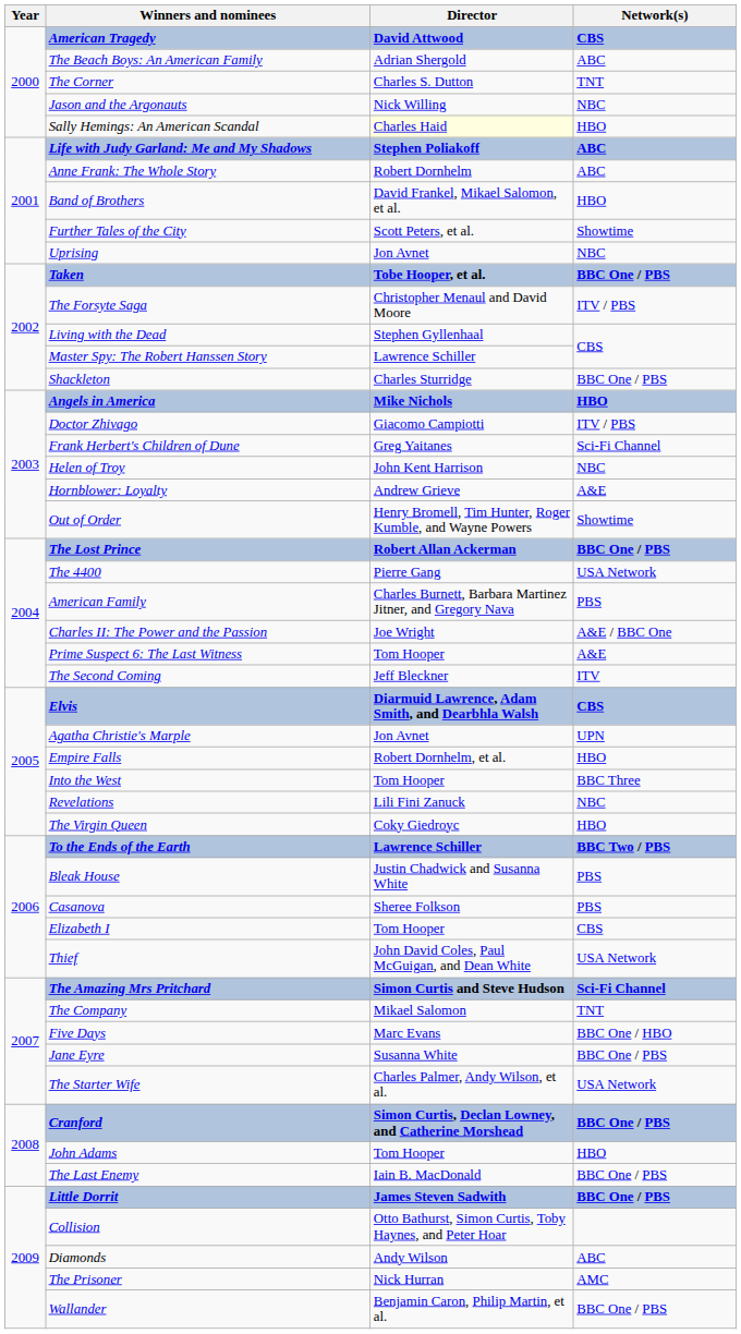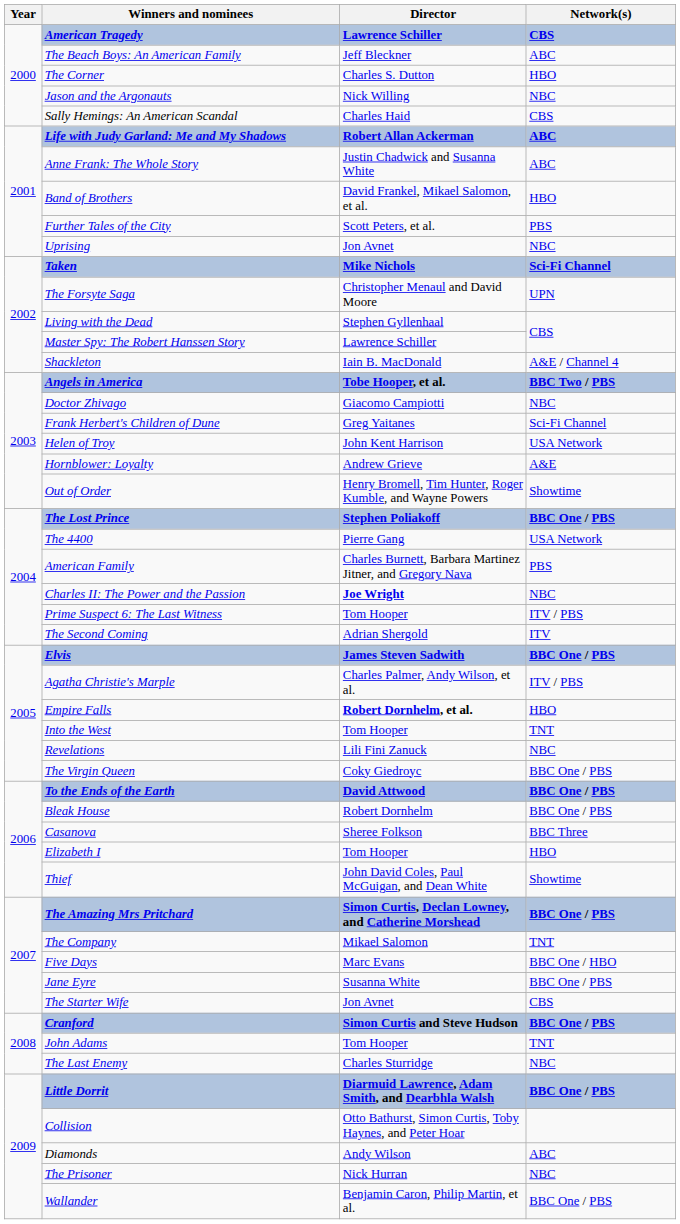 <table class="wikitable" width="95%" cellpadding="5">
 <tr>
 <th style="width:5%;">Year</th>
 <th style="width:40%;">Winners and nominees</th>
 <th style="width:25%;">Director</th>
 <th style="width:20%;">Network(s)</th>
 </tr>
 <tr>
 <td rowspan="5" style="text-align:center;"><a href='#'>2000</a></td>
 <td style="background:#B0C4DE;"><strong><em><a href='#'>American Tragedy</a></em></strong></td>
-<td style="background:#B0C4DE;"><strong><a href='#'>David Attwood</a></strong></td>
+<td style="background:#B0C4DE;"><strong><a href='#'>Lawrence Schiller</a></strong></td>
 <td style="background:#B0C4DE;"><strong><a href='#'>CBS</a></strong></td>
 </tr>
 <tr>
 <td><em><a href='#'>The Beach Boys: An American Family</a></em></td>
-<td><a href='#'>Adrian Shergold</a></td>
+<td><a href='#'>Jeff Bleckner</a></td>
 <td><a href='#'>ABC</a></td>
 </tr>
 <tr>
 <td><em><a href='#'>The Corner</a></em></td>
 <td><a href='#'>Charles S. Dutton</a></td>
-<td><a href='#'>TNT</a></td>
+<td><a href='#'>HBO</a></td>
 </tr>
 <tr>
 <td><em><a href='#'>Jason and the Argonauts</a></em></td>
 <td><a href='#'>Nick Willing</a></td>
 <td><a href='#'>NBC</a></td>
 </tr>
 <tr>
 <td><em>Sally Hemings: An American Scandal</em></td>
-<td style="background: lightyellow;"><a href='#'>Charles Haid</a></td>
-<td><a href='#'>HBO</a></td>
+<td><a href='#'>Charles Haid</a></td>
+<td><a href='#'>CBS</a></td>
 </tr>
 <tr>
 <td rowspan="5" style="text-align:center;"><a href='#'>2001</a></td>
 <td style="background:#B0C4DE;"><strong><em><a href='#'>Life with Judy Garland: Me and My Shadows</a></em></strong></td>
-<td style="background:#B0C4DE;"><strong><a href='#'>Stephen Poliakoff</a></strong></td>
+<td style="background:#B0C4DE;"><strong><a href='#'>Robert Allan Ackerman</a></strong></td>
 <td style="background:#B0C4DE;"><strong><a href='#'>ABC</a></strong></td>
 </tr>
 <tr>
 <td><em><a href='#'>Anne Frank: The Whole Story</a></em></td>
-<td><a href='#'>Robert Dornhelm</a></td>
+<td><a href='#'>Justin Chadwick</a> and <a href='#'>Susanna White</a></td>
 <td><a href='#'>ABC</a></td>
 </tr>
 <tr>
 <td><em><a href='#'>Band of Brothers</a></em></td>
 <td><a href='#'>David Frankel</a>, <a href='#'>Mikael Salomon</a>, et al.</td>
 <td><a href='#'>HBO</a></td>
 </tr>
 <tr>
 <td><em><a href='#'>Further Tales of the City</a></em></td>
 <td><a href='#'>Scott Peters</a>, et al.</td>
-<td><a href='#'>Showtime</a></td>
+<td><a href='#'>PBS</a></td>
 </tr>
 <tr>
 <td><em><a href='#'>Uprising</a></em></td>
 <td><a href='#'>Jon Avnet</a></td>
 <td><a href='#'>NBC</a></td>
 </tr>
 <tr>
 <td rowspan="5" style="text-align:center;"><a href='#'>2002</a></td>
 <td style="background:#B0C4DE;"><strong><em><a href='#'>Taken</a></em></strong></td>
-<td style="background:#B0C4DE;"><strong><a href='#'>Tobe Hooper</a>, et al.</strong></td>
-<td style="background:#B0C4DE;"><strong><a href='#'>BBC One</a> / <a href='#'>PBS</a></strong></td>
+<td style="background:#B0C4DE;"><strong><a href='#'>Mike Nichols</a></strong></td>
+<td style="background:#B0C4DE;"><strong><a href='#'>Sci-Fi Channel</a></strong></td>
 </tr>
 <tr>
 <td><em><a href='#'>The Forsyte Saga</a></em></td>
 <td><a href='#'>Christopher Menaul</a> and David Moore</td>
-<td><a href='#'>ITV</a> / <a href='#'>PBS</a></td>
+<td><a href='#'>UPN</a></td>
 </tr>
 <tr>
 <td><em><a href='#'>Living with the Dead</a></em></td>
 <td><a href='#'>Stephen Gyllenhaal</a></td>
 <td rowspan="2"><a href='#'>CBS</a></td>
 </tr>
 <tr>
 <td><em><a href='#'>Master Spy: The Robert Hanssen Story</a></em></td>
 <td><a href='#'>Lawrence Schiller</a></td>
 </tr>
 <tr>
 <td><em><a href='#'>Shackleton</a></em></td>
-<td><a href='#'>Charles Sturridge</a></td>
-<td><a href='#'>BBC One</a> / <a href='#'>PBS</a></td>
+<td><a href='#'>Iain B. MacDonald</a></td>
+<td><a href='#'>A&E</a> / <a href='#'>Channel 4</a></td>
 </tr>
 <tr>
 <td rowspan="6" style="text-align:center;"><a href='#'>2003</a></td>
 <td style="background:#B0C4DE;"><strong><em><a href='#'>Angels in America</a></em></strong></td>
-<td style="background:#B0C4DE;"><strong><a href='#'>Mike Nichols</a></strong></td>
-<td style="background:#B0C4DE;"><strong><a href='#'>HBO</a></strong></td>
+<td style="background:#B0C4DE;"><strong><a href='#'>Tobe Hooper</a>, et al.</strong></td>
+<td style="background:#B0C4DE;"><strong><a href='#'>BBC Two</a> / <a href='#'>PBS</a></strong></td>
 </tr>
 <tr>
 <td><em><a href='#'>Doctor Zhivago</a></em></td>
 <td><a href='#'>Giacomo Campiotti</a></td>
-<td><a href='#'>ITV</a> / <a href='#'>PBS</a></td>
+<td><a href='#'>NBC</a></td>
 </tr>
 <tr>
 <td><em><a href='#'>Frank Herbert's Children of Dune</a></em></td>
 <td><a href='#'>Greg Yaitanes</a></td>
 <td><a href='#'>Sci-Fi Channel</a></td>
 </tr>
 <tr>
 <td><em><a href='#'>Helen of Troy</a></em></td>
 <td><a href='#'>John Kent Harrison</a></td>
-<td><a href='#'>NBC</a></td>
+<td><a href='#'>USA Network</a></td>
 </tr>
 <tr>
 <td><em><a href='#'>Hornblower: Loyalty</a></em></td>
 <td><a href='#'>Andrew Grieve</a></td>
 <td><a href='#'>A&E</a></td>
 </tr>
 <tr>
 <td><em><a href='#'>Out of Order</a></em></td>
 <td><a href='#'>Henry Bromell</a>, <a href='#'>Tim Hunter</a>, <a href='#'>Roger Kumble</a>, and Wayne Powers</td>
 <td><a href='#'>Showtime</a></td>
 </tr>
 <tr>
 <td rowspan="6" style="text-align:center;"><a href='#'>2004</a></td>
 <td style="background:#B0C4DE;"><strong><em><a href='#'>The Lost Prince</a></em></strong></td>
-<td style="background:#B0C4DE;"><strong><a href='#'>Robert Allan Ackerman</a></strong></td>
+<td style="background:#B0C4DE;"><strong><a href='#'>Stephen Poliakoff</a></strong></td>
 <td style="background:#B0C4DE;"><strong><a href='#'>BBC One</a> / <a href='#'>PBS</a></strong></td>
 </tr>
 <tr>
 <td><em><a href='#'>The 4400</a></em></td>
 <td><a href='#'>Pierre Gang</a></td>
 <td><a href='#'>USA Network</a></td>
 </tr>
 <tr>
 <td><em><a href='#'>American Family</a></em></td>
 <td><a href='#'>Charles Burnett</a>, Barbara Martinez Jitner, and <a href='#'>Gregory Nava</a></td>
 <td><a href='#'>PBS</a></td>
 </tr>
 <tr>
 <td><em><a href='#'>Charles II: The Power and the Passion</a></em></td>
-<td><a href='#'>Joe Wright</a></td>
-<td><a href='#'>A&E</a> / <a href='#'>BBC One</a></td>
+<td><strong><a href='#'>Joe Wright</a></strong></td>
+<td><a href='#'>NBC</a></td>
 </tr>
 <tr>
 <td><em><a href='#'>Prime Suspect 6: The Last Witness</a></em></td>
 <td><a href='#'>Tom Hooper</a></td>
-<td><a href='#'>A&E</a></td>
+<td><a href='#'>ITV</a> / <a href='#'>PBS</a></td>
 </tr>
 <tr>
 <td><em><a href='#'>The Second Coming</a></em></td>
-<td><a href='#'>Jeff Bleckner</a></td>
+<td><a href='#'>Adrian Shergold</a></td>
 <td><a href='#'>ITV</a></td>
 </tr>
 <tr>
 <td rowspan="6" style="text-align:center;"><a href='#'>2005</a></td>
 <td style="background:#B0C4DE;"><strong><em><a href='#'>Elvis</a></em></strong></td>
-<td style="background:#B0C4DE;"><strong><a href='#'>Diarmuid Lawrence</a>, <a href='#'>Adam Smith</a>, and <a href='#'>Dearbhla Walsh</a></strong></td>
-<td style="background:#B0C4DE;"><strong><a href='#'>CBS</a></strong></td>
+<td style="background:#B0C4DE;"><strong><a href='#'>James Steven Sadwith</a></strong></td>
+<td style="background:#B0C4DE;"><strong><a href='#'>BBC One</a> / <a href='#'>PBS</a></strong></td>
 </tr>
 <tr>
 <td><em><a href='#'>Agatha Christie's Marple</a></em></td>
-<td><a href='#'>Jon Avnet</a></td>
-<td><a href='#'>UPN</a></td>
+<td><a href='#'>Charles Palmer</a>, <a href='#'>Andy Wilson</a>, et al.</td>
+<td><a href='#'>ITV</a> / <a href='#'>PBS</a></td>
 </tr>
 <tr>
 <td><em><a href='#'>Empire Falls</a></em></td>
-<td><a href='#'>Robert Dornhelm</a>, et al.</td>
+<td><strong><a href='#'>Robert Dornhelm</a>, et al.</strong></td>
 <td><a href='#'>HBO</a></td>
 </tr>
 <tr>
 <td><em><a href='#'>Into the West</a></em></td>
 <td><a href='#'>Tom Hooper</a></td>
-<td><a href='#'>BBC Three</a></td>
+<td><a href='#'>TNT</a></td>
 </tr>
 <tr>
 <td><em><a href='#'>Revelations</a></em></td>
 <td><a href='#'>Lili Fini Zanuck</a></td>
 <td><a href='#'>NBC</a></td>
 </tr>
 <tr>
 <td><em><a href='#'>The Virgin Queen</a></em></td>
 <td><a href='#'>Coky Giedroyc</a></td>
-<td><a href='#'>HBO</a></td>
+<td><a href='#'>BBC One</a> / <a href='#'>PBS</a></td>
 </tr>
 <tr>
 <td rowspan="5" style="text-align:center;"><a href='#'>2006</a></td>
 <td style="background:#B0C4DE;"><strong><em><a href='#'>To the Ends of the Earth</a></em></strong></td>
-<td style="background:#B0C4DE;"><strong><a href='#'>Lawrence Schiller</a></strong></td>
-<td style="background:#B0C4DE;"><strong><a href='#'>BBC Two</a> / <a href='#'>PBS</a></strong></td>
+<td style="background:#B0C4DE;"><strong><a href='#'>David Attwood</a></strong></td>
+<td style="background:#B0C4DE;"><strong><a href='#'>BBC One</a> / <a href='#'>PBS</a></strong></td>
 </tr>
 <tr>
 <td><em><a href='#'>Bleak House</a></em></td>
-<td><a href='#'>Justin Chadwick</a> and <a href='#'>Susanna White</a></td>
-<td><a href='#'>PBS</a></td>
+<td><a href='#'>Robert Dornhelm</a></td>
+<td><a href='#'>BBC One</a> / <a href='#'>PBS</a></td>
 </tr>
 <tr>
 <td><em><a href='#'>Casanova</a></em></td>
 <td><a href='#'>Sheree Folkson</a></td>
-<td><a href='#'>PBS</a></td>
+<td><a href='#'>BBC Three</a></td>
 </tr>
 <tr>
 <td><em><a href='#'>Elizabeth I</a></em></td>
 <td><a href='#'>Tom Hooper</a></td>
-<td><a href='#'>CBS</a></td>
+<td><a href='#'>HBO</a></td>
 </tr>
 <tr>
 <td><em><a href='#'>Thief</a></em></td>
 <td><a href='#'>John David Coles</a>, <a href='#'>Paul McGuigan</a>, and <a href='#'>Dean White</a></td>
-<td><a href='#'>USA Network</a></td>
+<td><a href='#'>Showtime</a></td>
 </tr>
 <tr>
 <td rowspan="5" style="text-align:center;"><a href='#'>2007</a></td>
 <td style="background:#B0C4DE;"><strong><em><a href='#'>The Amazing Mrs Pritchard</a></em></strong></td>
-<td style="background:#B0C4DE;"><strong><a href='#'>Simon Curtis</a> and Steve Hudson</strong></td>
-<td style="background:#B0C4DE;"><strong><a href='#'>Sci-Fi Channel</a></strong></td>
+<td style="background:#B0C4DE;"><strong><a href='#'>Simon Curtis</a>, <a href='#'>Declan Lowney</a>, and <a href='#'>Catherine Morshead</a></strong></td>
+<td style="background:#B0C4DE;"><strong><a href='#'>BBC One</a> / <a href='#'>PBS</a></strong></td>
 </tr>
 <tr>
 <td><em><a href='#'>The Company</a></em></td>
 <td><a href='#'>Mikael Salomon</a></td>
 <td><a href='#'>TNT</a></td>
 </tr>
 <tr>
 <td><em><a href='#'>Five Days</a></em></td>
 <td><a href='#'>Marc Evans</a></td>
 <td><a href='#'>BBC One</a> / <a href='#'>HBO</a></td>
 </tr>
 <tr>
 <td><em><a href='#'>Jane Eyre</a></em></td>
 <td><a href='#'>Susanna White</a></td>
 <td><a href='#'>BBC One</a> / <a href='#'>PBS</a></td>
 </tr>
 <tr>
 <td><em><a href='#'>The Starter Wife</a></em></td>
-<td><a href='#'>Charles Palmer</a>, <a href='#'>Andy Wilson</a>, et al.</td>
-<td><a href='#'>USA Network</a></td>
+<td><a href='#'>Jon Avnet</a></td>
+<td><a href='#'>CBS</a></td>
 </tr>
 <tr>
 <td rowspan="3" style="text-align:center;"><a href='#'>2008</a></td>
 <td style="background:#B0C4DE;"><strong><em><a href='#'>Cranford</a></em></strong></td>
-<td style="background:#B0C4DE;"><strong><a href='#'>Simon Curtis</a>, <a href='#'>Declan Lowney</a>, and <a href='#'>Catherine Morshead</a></strong></td>
+<td style="background:#B0C4DE;"><strong><a href='#'>Simon Curtis</a> and Steve Hudson</strong></td>
 <td style="background:#B0C4DE;"><strong><a href='#'>BBC One</a> / <a href='#'>PBS</a></strong></td>
 </tr>
 <tr>
 <td><em><a href='#'>John Adams</a></em></td>
 <td><a href='#'>Tom Hooper</a></td>
-<td><a href='#'>HBO</a></td>
+<td><a href='#'>TNT</a></td>
 </tr>
 <tr>
 <td><em><a href='#'>The Last Enemy</a></em></td>
-<td><a href='#'>Iain B. MacDonald</a></td>
-<td><a href='#'>BBC One</a> / <a href='#'>PBS</a></td>
+<td><a href='#'>Charles Sturridge</a></td>
+<td><a href='#'>NBC</a></td>
 </tr>
 <tr>
 <td rowspan="5" style="text-align:center;"><a href='#'>2009</a></td>
 <td style="background:#B0C4DE;"><strong><em><a href='#'>Little Dorrit</a></em></strong></td>
-<td style="background:#B0C4DE;"><strong><a href='#'>James Steven Sadwith</a></strong></td>
+<td style="background:#B0C4DE;"><strong><a href='#'>Diarmuid Lawrence</a>, <a href='#'>Adam Smith</a>, and <a href='#'>Dearbhla Walsh</a></strong></td>
 <td style="background:#B0C4DE;"><strong><a href='#'>BBC One</a> / <a href='#'>PBS</a></strong></td>
 </tr>
 <tr>
 <td><em><a href='#'>Collision</a></em></td>
 <td><a href='#'>Otto Bathurst</a>, <a href='#'>Simon Curtis</a>, <a href='#'>Toby Haynes</a>, and <a href='#'>Peter Hoar</a></td>
 <td></td>
 </tr>
 <tr>
 <td><em>Diamonds</em></td>
 <td><a href='#'>Andy Wilson</a></td>
 <td><a href='#'>ABC</a></td>
 </tr>
 <tr>
 <td><em><a href='#'>The Prisoner</a></em></td>
 <td><a href='#'>Nick Hurran</a></td>
-<td><a href='#'>AMC</a></td>
+<td><a href='#'>NBC</a></td>
 </tr>
 <tr>
 <td><em><a href='#'>Wallander</a></em></td>
 <td><a href='#'>Benjamin Caron</a>, <a href='#'>Philip Martin</a>, et al.</td>
 <td><a href='#'>BBC One</a> / <a href='#'>PBS</a></td>
 </tr>
 </table>
